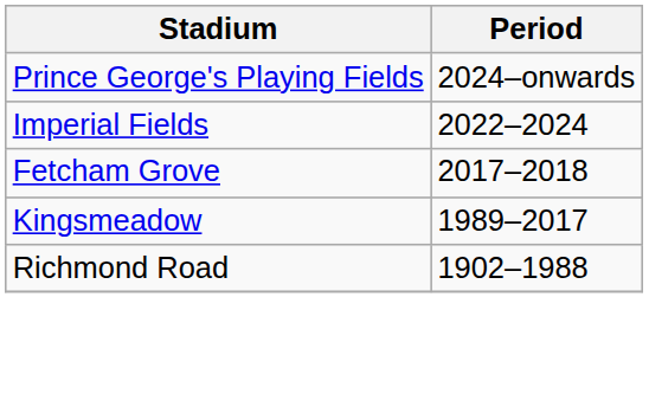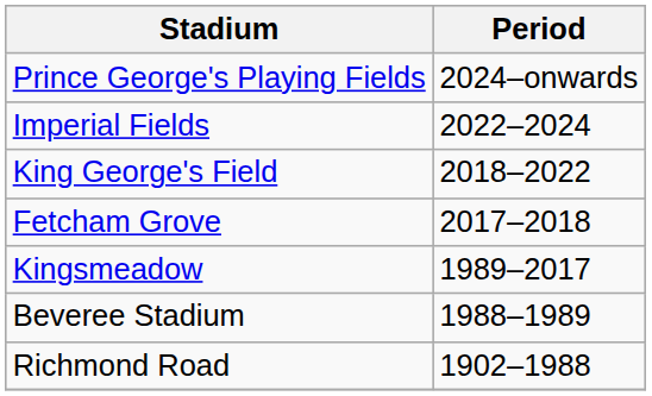 <table class="wikitable">
 <tr>
 <th>Stadium</th>
 <th>Period</th>
 </tr>
 <tr>
 <td><a href='#'>Prince George's Playing Fields</a></td>
 <td>2024–onwards</td>
 </tr>
 <tr>
 <td><a href='#'>Imperial Fields</a></td>
 <td>2022–2024</td>
 </tr>
 <tr>
+<td><a href='#'>King George's Field</a></td>
+<td>2018–2022</td>
+</tr>
+<tr>
 <td><a href='#'>Fetcham Grove</a></td>
 <td>2017–2018</td>
 </tr>
 <tr>
 <td><a href='#'>Kingsmeadow</a></td>
 <td>1989–2017</td>
 </tr>
 <tr>
+<td>Beveree Stadium</td>
+<td>1988–1989</td>
+</tr>
+<tr>
 <td>Richmond Road</td>
 <td>1902–1988</td>
 </tr>
 <tr>
 </tr>
 </table>
